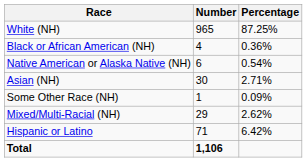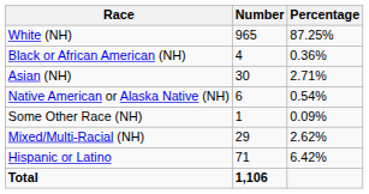 <table class="wikitable">
 <tr>
 <th>Race</th>
 <th>Number</th>
 <th>Percentage</th>
 </tr>
 <tr>
 <td><a href='#'>White</a> (NH)</td>
 <td>965</td>
 <td>87.25%</td>
 </tr>
 <tr>
 <td><a href='#'>Black or African American</a> (NH)</td>
 <td>4</td>
 <td>0.36%</td>
 </tr>
 <tr>
+<td><a href='#'>Asian</a> (NH)</td>
+<td>30</td>
+<td>2.71%</td>
+</tr>
+<tr>
 <td><a href='#'>Native American</a> or <a href='#'>Alaska Native</a> (NH)</td>
 <td>6</td>
 <td>0.54%</td>
-</tr>
-<tr>
-<td><a href='#'>Asian</a> (NH)</td>
-<td>30</td>
-<td>2.71%</td>
 </tr>
 <tr>
 <td>Some Other Race (NH)</td>
 <td>1</td>
 <td>0.09%</td>
 </tr>
 <tr>
 <td><a href='#'>Mixed/Multi-Racial</a> (NH)</td>
 <td>29</td>
 <td>2.62%</td>
 </tr>
 <tr>
 <td><a href='#'>Hispanic or Latino</a></td>
 <td>71</td>
 <td>6.42%</td>
 </tr>
 <tr>
 <td><strong>Total</strong></td>
 <td><strong>1,106</strong></td>
 <td></td>
 </tr>
 </table>
